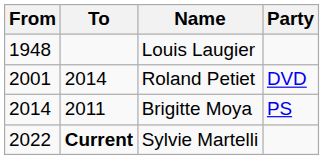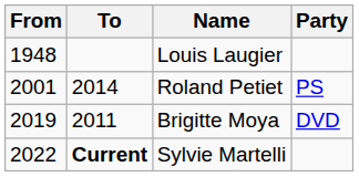 <table class="wikitable">
 <tr>
 <th>From</th>
 <th>To</th>
 <th>Name</th>
 <th>Party</th>
 </tr>
 <tr>
 <td>1948</td>
 <td></td>
 <td>Louis Laugier</td>
 <td></td>
 </tr>
 <tr>
 <td>2001</td>
 <td>2014</td>
 <td>Roland Petiet</td>
-<td><a href='#'>DVD</a></td>
+<td><a href='#'>PS</a></td>
 </tr>
 <tr>
-<td>2014</td>
+<td>2019</td>
 <td>2011</td>
 <td>Brigitte Moya</td>
-<td><a href='#'>PS</a></td>
+<td><a href='#'>DVD</a></td>
 </tr>
 <tr>
 <td>2022</td>
 <td><strong>Current</strong></td>
 <td>Sylvie Martelli</td>
 <td></td>
 </tr>
 </table>
